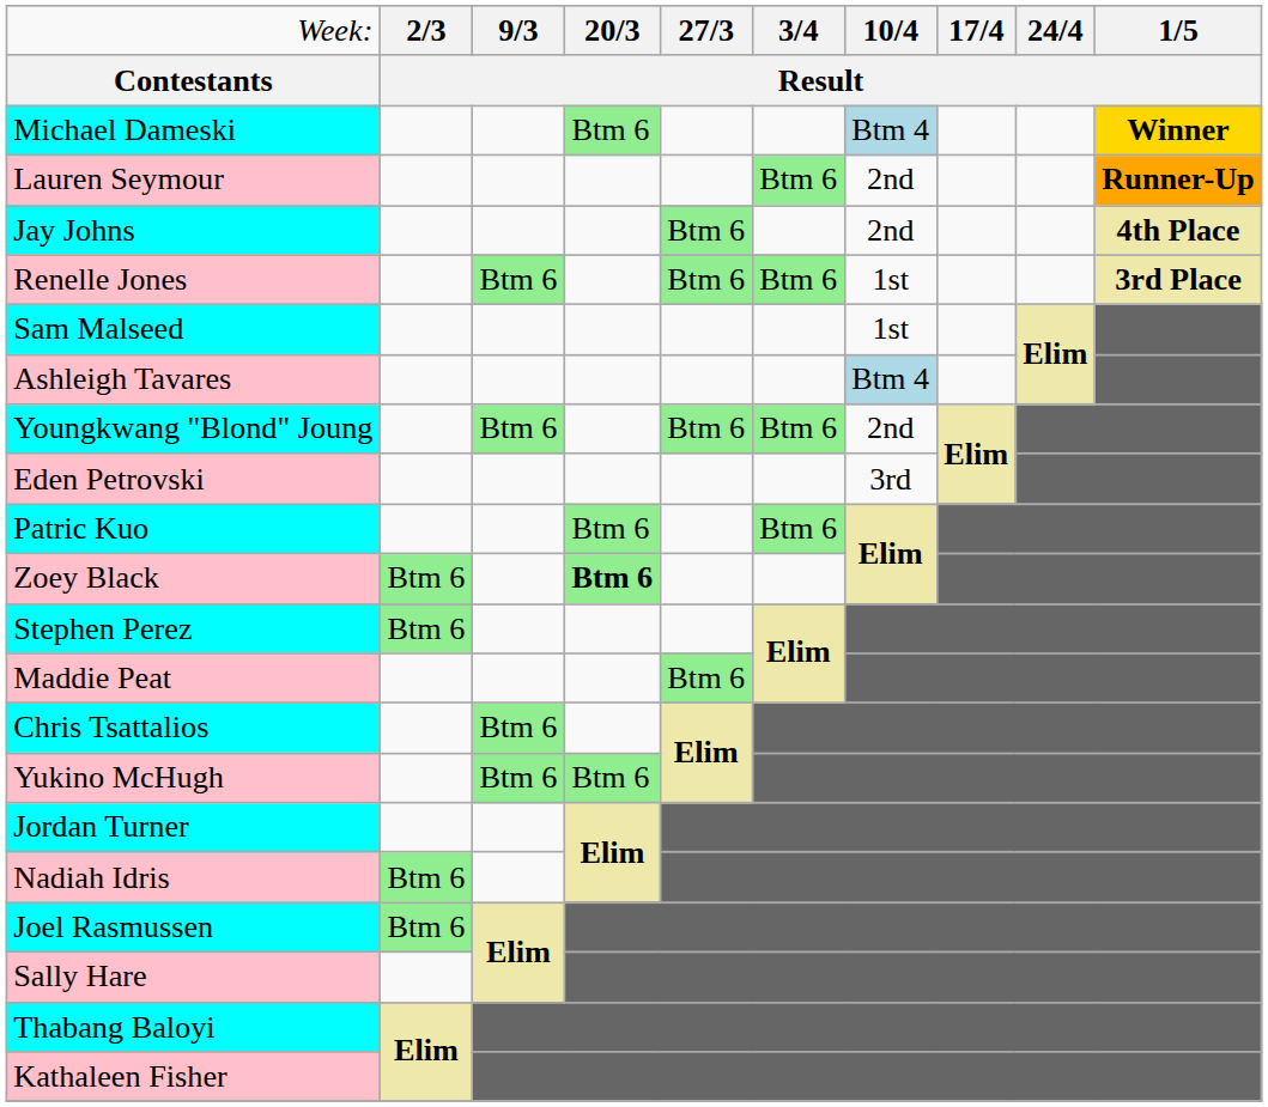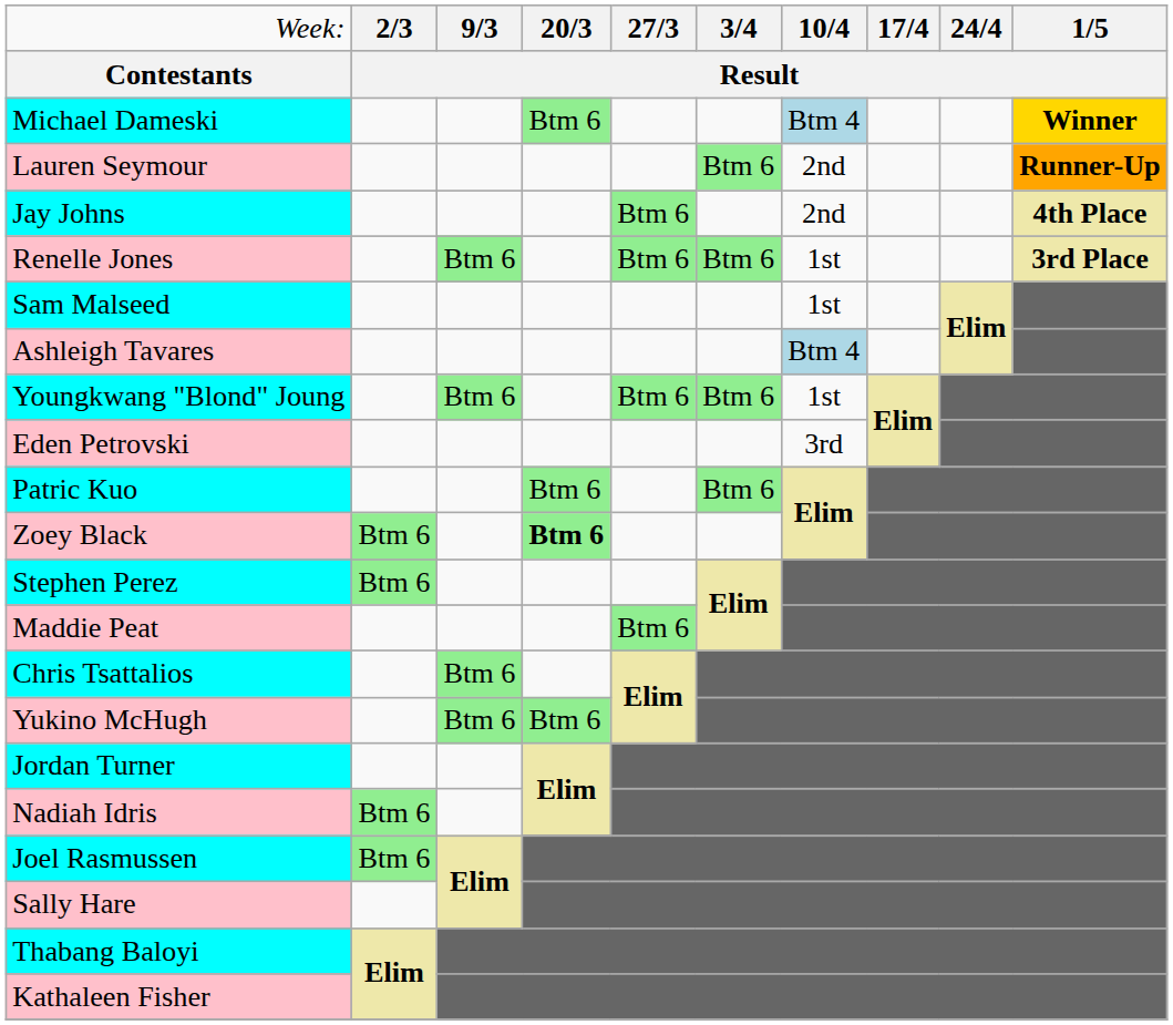 <table class="wikitable" style="margin:1em auto;">
 <tr>
 <td align="right"><em>Week:</em></td>
 <th>2/3</th>
 <th>9/3</th>
 <th>20/3</th>
 <th>27/3</th>
 <th>3/4</th>
 <th>10/4</th>
 <th>17/4</th>
 <th>24/4</th>
 <th>1/5</th>
 </tr>
 <tr>
 <th>Contestants</th>
 <th colspan="9" align="center">Result</th>
 </tr>
 <tr>
 <td bgcolor="cyan">Michael Dameski</td>
 <td></td>
 <td></td>
 <td bgcolor="lightgreen">Btm 6</td>
 <td></td>
 <td></td>
 <td bgcolor="lightblue">Btm 4</td>
 <td></td>
 <td></td>
 <td rowspan="1" bgcolor="gold" align="center"><strong>Winner</strong></td>
 </tr>
 <tr>
 <td bgcolor="pink">Lauren Seymour</td>
 <td></td>
 <td></td>
 <td></td>
 <td></td>
 <td bgcolor="lightgreen">Btm 6</td>
 <td align="center">2nd</td>
 <td></td>
 <td></td>
 <td rowspan="1" bgcolor="orange" align="center"><strong>Runner-Up</strong></td>
 </tr>
 <tr>
 <td bgcolor="cyan">Jay Johns</td>
 <td></td>
 <td></td>
 <td></td>
 <td bgcolor="lightgreen">Btm 6</td>
 <td></td>
 <td align="center">2nd</td>
 <td></td>
 <td></td>
 <td rowspan="1" bgcolor="palegoldenrod" align="center"><strong>4th Place</strong></td>
 </tr>
 <tr>
 <td bgcolor="pink">Renelle Jones</td>
 <td></td>
 <td bgcolor="lightgreen">Btm 6</td>
 <td></td>
 <td bgcolor="lightgreen">Btm 6</td>
 <td bgcolor="lightgreen">Btm 6</td>
 <td align="center">1st</td>
 <td></td>
 <td></td>
 <td rowspan="1" bgcolor="palegoldenrod" align="center"><strong>3rd Place</strong></td>
 </tr>
 <tr>
 <td bgcolor="cyan">Sam Malseed</td>
 <td></td>
 <td></td>
 <td></td>
 <td></td>
 <td></td>
 <td align="center">1st</td>
 <td></td>
 <td rowspan="2" bgcolor="palegoldenrod" align="center"><strong>Elim</strong></td>
 <td colspan="5" bgcolor="666666"></td>
 </tr>
 <tr>
 <td bgcolor="pink">Ashleigh Tavares</td>
 <td></td>
 <td></td>
 <td></td>
 <td></td>
 <td></td>
 <td bgcolor="lightblue">Btm 4</td>
 <td></td>
 <td colspan="5" bgcolor="666666"></td>
 </tr>
 <tr>
 <td bgcolor="cyan">Youngkwang "Blond" Joung</td>
 <td></td>
 <td bgcolor="lightgreen">Btm 6</td>
 <td></td>
 <td bgcolor="lightgreen">Btm 6</td>
 <td bgcolor="lightgreen">Btm 6</td>
-<td align="center">2nd</td>
+<td align="center">1st</td>
 <td rowspan="2" bgcolor="palegoldenrod" align="center"><strong>Elim</strong></td>
 <td colspan="5" bgcolor="666666"></td>
 </tr>
 <tr>
 <td bgcolor="pink">Eden Petrovski</td>
 <td></td>
 <td></td>
 <td></td>
 <td></td>
 <td></td>
 <td align="center">3rd</td>
 <td colspan="5" bgcolor="666666"></td>
 </tr>
 <tr>
 <td bgcolor="cyan">Patric Kuo</td>
 <td></td>
 <td></td>
 <td bgcolor="lightgreen">Btm 6</td>
 <td></td>
 <td bgcolor="lightgreen">Btm 6</td>
 <td rowspan="2" bgcolor="palegoldenrod" align="center"><strong>Elim</strong></td>
 <td colspan="5" bgcolor="666666"></td>
 </tr>
 <tr>
 <td bgcolor="pink">Zoey Black</td>
 <td bgcolor="lightgreen">Btm 6</td>
 <td></td>
 <td bgcolor="lightgreen"><strong>Btm 6</strong></td>
 <td></td>
 <td></td>
 <td colspan="5" bgcolor="666666"></td>
 </tr>
 <tr>
 <td bgcolor="cyan">Stephen Perez</td>
 <td bgcolor="lightgreen">Btm 6</td>
 <td></td>
 <td></td>
 <td></td>
 <td rowspan="2" bgcolor="palegoldenrod" align="center"><strong>Elim</strong></td>
 <td colspan="5" bgcolor="666666"></td>
 </tr>
 <tr>
 <td bgcolor="pink">Maddie Peat</td>
 <td></td>
 <td></td>
 <td></td>
 <td bgcolor="lightgreen">Btm 6</td>
 <td colspan="5" bgcolor="666666"></td>
 </tr>
 <tr>
 <td bgcolor="cyan">Chris Tsattalios</td>
 <td></td>
 <td bgcolor="lightgreen">Btm 6</td>
 <td></td>
 <td rowspan="2" bgcolor="palegoldenrod" align="center"><strong>Elim</strong></td>
 <td colspan="6" bgcolor="666666"></td>
 </tr>
 <tr>
 <td bgcolor="pink">Yukino McHugh</td>
 <td></td>
 <td bgcolor="lightgreen">Btm 6</td>
 <td bgcolor="lightgreen">Btm 6</td>
 <td colspan="6" bgcolor="666666"></td>
 </tr>
 <tr>
 <td bgcolor="cyan">Jordan Turner</td>
 <td></td>
 <td></td>
 <td rowspan="2" bgcolor="palegoldenrod" align="center"><strong>Elim</strong></td>
 <td colspan="6" bgcolor="666666"></td>
 </tr>
 <tr>
 <td bgcolor="pink">Nadiah Idris</td>
 <td bgcolor="lightgreen">Btm 6</td>
 <td></td>
 <td colspan="6" bgcolor="666666"></td>
 </tr>
 <tr>
 <td bgcolor="cyan">Joel Rasmussen</td>
 <td bgcolor="lightgreen">Btm 6</td>
 <td rowspan="2" bgcolor="palegoldenrod" align="center"><strong>Elim</strong></td>
 <td colspan="7" bgcolor="666666"></td>
 </tr>
 <tr>
 <td bgcolor="pink">Sally Hare</td>
 <td></td>
 <td colspan="7" bgcolor="666666"></td>
 </tr>
 <tr>
 <td bgcolor="cyan">Thabang Baloyi</td>
 <td rowspan="2" bgcolor="palegoldenrod" align="center"><strong>Elim</strong></td>
 <td colspan="8" bgcolor="666666"></td>
 </tr>
 <tr>
 <td bgcolor="pink">Kathaleen Fisher</td>
 <td colspan="8" bgcolor="666666"></td>
 </tr>
 <tr>
 </tr>
 </table>
